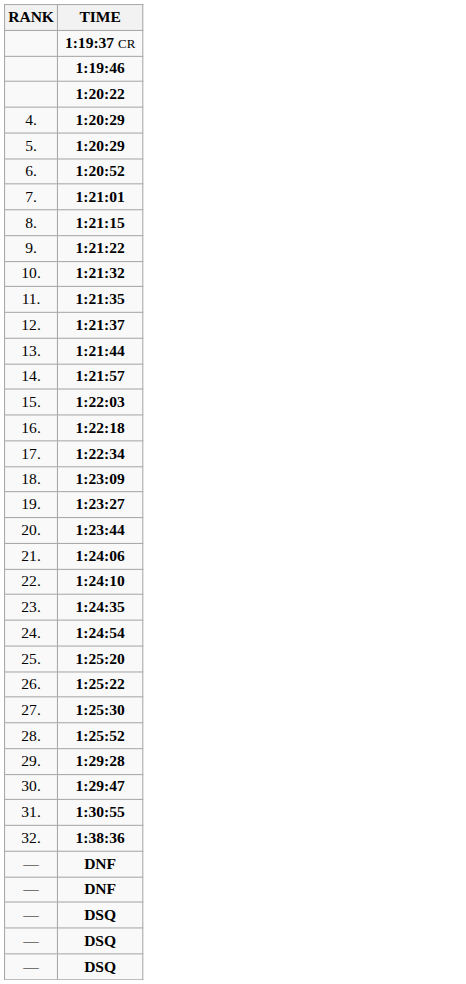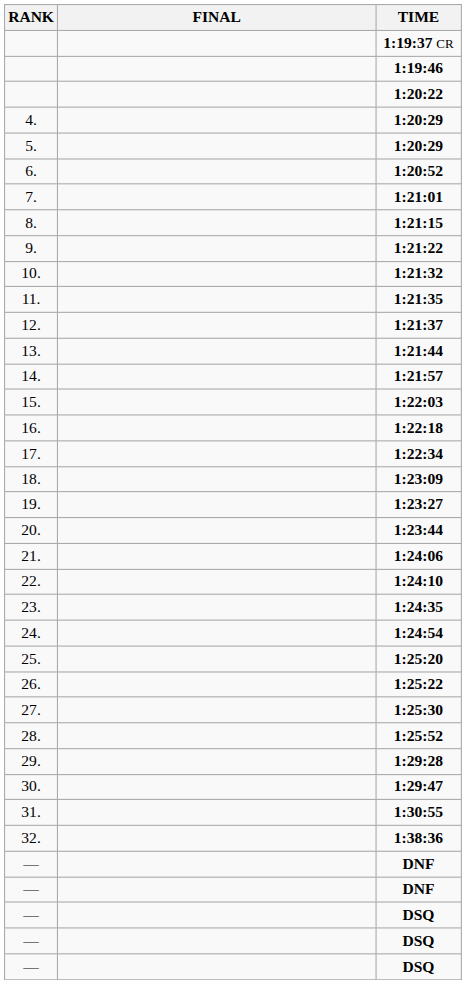 <table class="wikitable" style="border-collapse: collapse; font-size: 90%;">
 <tr>
 <th>RANK</th>
+<th style="width: 20em">FINAL</th>
 <th style="width: 5em">TIME</th>
 </tr>
 <tr>
 <td align="center"></td>
+<td></td>
 <td align="center"><strong>1:19:37</strong> <small>CR</small></td>
 </tr>
 <tr>
 <td align="center"></td>
+<td></td>
 <td align="center"><strong>1:19:46</strong></td>
 </tr>
 <tr>
 <td align="center"></td>
+<td></td>
 <td align="center"><strong>1:20:22</strong></td>
 </tr>
 <tr>
 <td align="center">4.</td>
+<td></td>
 <td align="center"><strong>1:20:29</strong></td>
 </tr>
 <tr>
 <td align="center">5.</td>
+<td></td>
 <td align="center"><strong>1:20:29</strong></td>
 </tr>
 <tr>
 <td align="center">6.</td>
+<td></td>
 <td align="center"><strong>1:20:52</strong></td>
 </tr>
 <tr>
 <td align="center">7.</td>
+<td></td>
 <td align="center"><strong>1:21:01</strong></td>
 </tr>
 <tr>
 <td align="center">8.</td>
+<td></td>
 <td align="center"><strong>1:21:15</strong></td>
 </tr>
 <tr>
 <td align="center">9.</td>
+<td></td>
 <td align="center"><strong>1:21:22</strong></td>
 </tr>
 <tr>
 <td align="center">10.</td>
+<td></td>
 <td align="center"><strong>1:21:32</strong></td>
 </tr>
 <tr>
 <td align="center">11.</td>
+<td></td>
 <td align="center"><strong>1:21:35</strong></td>
 </tr>
 <tr>
 <td align="center">12.</td>
+<td></td>
 <td align="center"><strong>1:21:37</strong></td>
 </tr>
 <tr>
 <td align="center">13.</td>
+<td></td>
 <td align="center"><strong>1:21:44</strong></td>
 </tr>
 <tr>
 <td align="center">14.</td>
+<td></td>
 <td align="center"><strong>1:21:57</strong></td>
 </tr>
 <tr>
 <td align="center">15.</td>
+<td></td>
 <td align="center"><strong>1:22:03</strong></td>
 </tr>
 <tr>
 <td align="center">16.</td>
+<td></td>
 <td align="center"><strong>1:22:18</strong></td>
 </tr>
 <tr>
 <td align="center">17.</td>
+<td></td>
 <td align="center"><strong>1:22:34</strong></td>
 </tr>
 <tr>
 <td align="center">18.</td>
+<td></td>
 <td align="center"><strong>1:23:09</strong></td>
 </tr>
 <tr>
 <td align="center">19.</td>
+<td></td>
 <td align="center"><strong>1:23:27</strong></td>
 </tr>
 <tr>
 <td align="center">20.</td>
+<td></td>
 <td align="center"><strong>1:23:44</strong></td>
 </tr>
 <tr>
 <td align="center">21.</td>
+<td></td>
 <td align="center"><strong>1:24:06</strong></td>
 </tr>
 <tr>
 <td align="center">22.</td>
+<td></td>
 <td align="center"><strong>1:24:10</strong></td>
 </tr>
 <tr>
 <td align="center">23.</td>
+<td></td>
 <td align="center"><strong>1:24:35</strong></td>
 </tr>
 <tr>
 <td align="center">24.</td>
+<td></td>
 <td align="center"><strong>1:24:54</strong></td>
 </tr>
 <tr>
 <td align="center">25.</td>
+<td></td>
 <td align="center"><strong>1:25:20</strong></td>
 </tr>
 <tr>
 <td align="center">26.</td>
+<td></td>
 <td align="center"><strong>1:25:22</strong></td>
 </tr>
 <tr>
 <td align="center">27.</td>
+<td></td>
 <td align="center"><strong>1:25:30</strong></td>
 </tr>
 <tr>
 <td align="center">28.</td>
+<td></td>
 <td align="center"><strong>1:25:52</strong></td>
 </tr>
 <tr>
 <td align="center">29.</td>
+<td></td>
 <td align="center"><strong>1:29:28</strong></td>
 </tr>
 <tr>
 <td align="center">30.</td>
+<td></td>
 <td align="center"><strong>1:29:47</strong></td>
 </tr>
 <tr>
 <td align="center">31.</td>
+<td></td>
 <td align="center"><strong>1:30:55</strong></td>
 </tr>
 <tr>
 <td align="center">32.</td>
+<td></td>
 <td align="center"><strong>1:38:36</strong></td>
 </tr>
 <tr>
 <td align="center">—</td>
+<td></td>
 <td align="center"><strong>DNF</strong></td>
 </tr>
 <tr>
 <td align="center">—</td>
+<td></td>
 <td align="center"><strong>DNF</strong></td>
 </tr>
 <tr>
 <td align="center">—</td>
+<td></td>
 <td align="center"><strong>DSQ</strong></td>
 </tr>
 <tr>
 <td align="center">—</td>
+<td></td>
 <td align="center"><strong>DSQ</strong></td>
 </tr>
 <tr>
 <td align="center">—</td>
+<td></td>
 <td align="center"><strong>DSQ</strong></td>
 </tr>
 </table>
